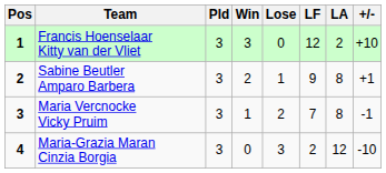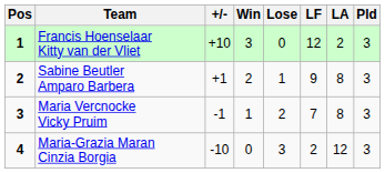 <table class="wikitable" style="font-size: 100%">
 <tr>
 <th width=20>Pos</th>
 <th width=200>Team</th>
-<th width=25>Pld</th>
+<th width=25>+/-</th>
 <th width=25>Win</th>
 <th width=25>Lose</th>
 <th width=25>LF</th>
 <th width=25>LA</th>
-<th width=25>+/-</th>
+<th width=25>Pld</th>
 </tr>
 <tr align=center style="background: #ccffcc;">
 <td><strong>1</strong></td>
 <td align="left"> <a href='#'>Francis Hoenselaar</a><br> <a href='#'>Kitty van der Vliet</a></td>
-<td>3</td>
+<td>+10</td>
 <td>3</td>
 <td>0</td>
 <td>12</td>
 <td>2</td>
-<td>+10</td>
+<td>3</td>
 </tr>
 <tr align=center>
 <td><strong>2</strong></td>
 <td align="left"> <a href='#'>Sabine Beutler</a><br> <a href='#'>Amparo Barbera</a></td>
-<td>3</td>
+<td>+1</td>
 <td>2</td>
 <td>1</td>
 <td>9</td>
 <td>8</td>
-<td>+1</td>
+<td>3</td>
 </tr>
 <tr align=center>
 <td><strong>3</strong></td>
 <td align="left"> <a href='#'>Maria Vercnocke</a><br> <a href='#'>Vicky Pruim</a></td>
-<td>3</td>
+<td>-1</td>
 <td>1</td>
 <td>2</td>
 <td>7</td>
 <td>8</td>
-<td>-1</td>
+<td>3</td>
 </tr>
 <tr align=center>
 <td><strong>4</strong></td>
 <td align="left"> <a href='#'>Maria-Grazia Maran</a><br> <a href='#'>Cinzia Borgia</a></td>
-<td>3</td>
+<td>-10</td>
 <td>0</td>
 <td>3</td>
 <td>2</td>
 <td>12</td>
-<td>-10</td>
+<td>3</td>
 </tr>
 </table>
